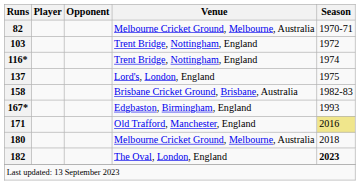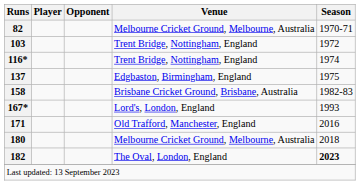 <table class="wikitable plainrowheaders sortable">
 <tr>
 <th scope=col>Runs</th>
 <th scope=col>Player</th>
 <th scope=col>Opponent</th>
 <th scope=col>Venue</th>
 <th scope=col>Season</th>
 </tr>
 <tr>
 <th>82</th>
 <td></td>
 <td></td>
 <td><a href='#'>Melbourne Cricket Ground</a>, <a href='#'>Melbourne</a>, Australia</td>
 <td>1970-71</td>
 </tr>
 <tr>
 <th>103</th>
 <td></td>
 <td></td>
 <td><a href='#'>Trent Bridge</a>, <a href='#'>Nottingham</a>, England</td>
 <td>1972</td>
 </tr>
 <tr>
 <th>116*</th>
 <td></td>
 <td></td>
 <td><a href='#'>Trent Bridge</a>, <a href='#'>Nottingham</a>, England</td>
 <td>1974</td>
 </tr>
 <tr>
 <th>137</th>
 <td></td>
 <td></td>
-<td><a href='#'>Lord's</a>, <a href='#'>London</a>, England</td>
+<td><a href='#'>Edgbaston</a>, <a href='#'>Birmingham</a>, England</td>
 <td>1975 </td>
 </tr>
 <tr>
 <th>158</th>
 <td></td>
 <td></td>
 <td><a href='#'>Brisbane Cricket Ground</a>, <a href='#'>Brisbane</a>, Australia</td>
 <td>1982-83</td>
 </tr>
 <tr>
 <th>167*</th>
 <td></td>
 <td></td>
-<td><a href='#'>Edgbaston</a>, <a href='#'>Birmingham</a>, England</td>
+<td><a href='#'>Lord's</a>, <a href='#'>London</a>, England</td>
 <td>1993</td>
 </tr>
 <tr>
 <th>171</th>
 <td></td>
 <td></td>
 <td><a href='#'>Old Trafford</a>, <a href='#'>Manchester</a>, England</td>
-<td style="background: khaki;">2016</td>
+<td>2016</td>
 </tr>
 <tr>
 <th>180</th>
 <td></td>
 <td></td>
 <td><a href='#'>Melbourne Cricket Ground</a>, <a href='#'>Melbourne</a>, Australia</td>
 <td>2018</td>
 </tr>
 <tr>
 <th>182</th>
 <td></td>
 <td></td>
 <td><a href='#'>The Oval</a>, <a href='#'>London</a>, England</td>
 <td><strong>2023</strong></td>
 </tr>
 <tr>
 </tr>
 <tr class=sortbottom>
 <td colspan=5><small>Last updated: 13 September 2023</small></td>
 </tr>
 </table>
